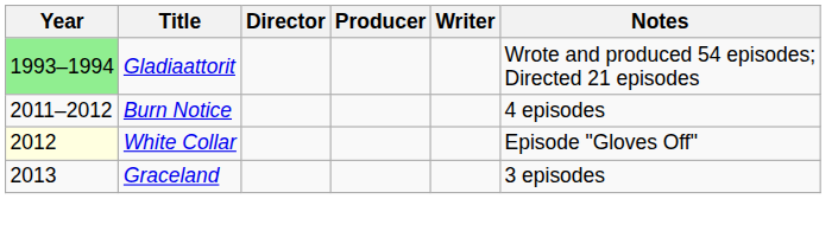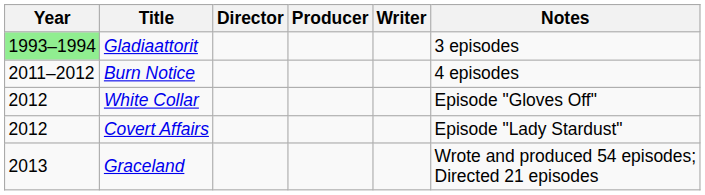 <table class="wikitable">
 <tr>
 <th>Year</th>
 <th>Title</th>
 <th>Director</th>
 <th>Producer</th>
 <th>Writer</th>
 <th>Notes</th>
 </tr>
 <tr>
 <td style="background: lightgreen;">1993–1994</td>
 <td><em><a href='#'>Gladiaattorit</a></em></td>
 <td></td>
 <td></td>
 <td></td>
-<td>Wrote and produced 54 episodes;<br>Directed 21 episodes</td>
+<td>3 episodes</td>
 </tr>
 <tr>
 <td>2011–2012</td>
 <td><em><a href='#'>Burn Notice</a></em></td>
 <td></td>
 <td></td>
 <td></td>
 <td>4 episodes</td>
 </tr>
 <tr>
-<td style="background: lightyellow;">2012</td>
+<td>2012</td>
 <td><em><a href='#'>White Collar</a></em></td>
 <td></td>
 <td></td>
 <td></td>
 <td>Episode "Gloves Off"</td>
 </tr>
 <tr>
+<td>2012</td>
+<td><em><a href='#'>Covert Affairs</a></em></td>
+<td></td>
+<td></td>
+<td></td>
+<td>Episode "Lady Stardust"</td>
+</tr>
+<tr>
 <td>2013</td>
 <td><em><a href='#'>Graceland</a></em></td>
 <td></td>
 <td></td>
 <td></td>
-<td>3 episodes</td>
+<td>Wrote and produced 54 episodes;<br>Directed 21 episodes</td>
 </tr>
 </table>
